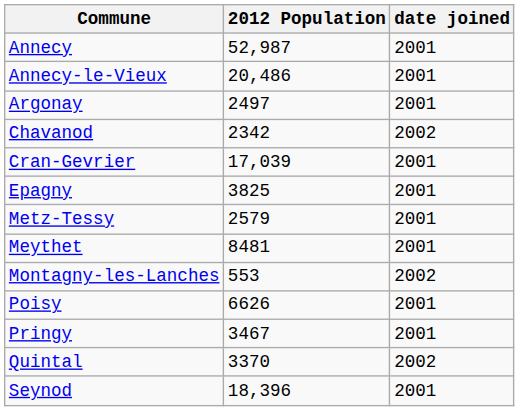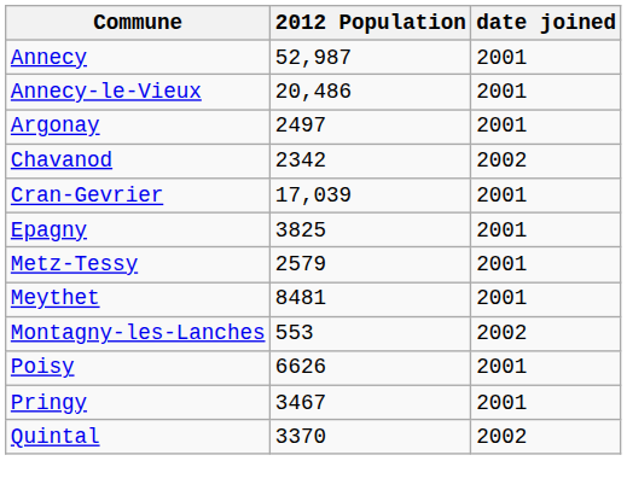 <table class="wikitable sortable">
 <tr>
 <th>Commune</th>
 <th>2012 Population</th>
 <th>date joined</th>
 </tr>
 <tr>
 <td><a href='#'>Annecy</a></td>
 <td>52,987</td>
 <td>2001</td>
 </tr>
 <tr>
 <td><a href='#'>Annecy-le-Vieux</a></td>
 <td>20,486</td>
 <td>2001</td>
 </tr>
 <tr>
 <td><a href='#'>Argonay</a></td>
 <td>2497</td>
 <td>2001</td>
 </tr>
 <tr>
 <td><a href='#'>Chavanod</a></td>
 <td>2342</td>
 <td>2002</td>
 </tr>
 <tr>
 <td><a href='#'>Cran-Gevrier</a></td>
 <td>17,039</td>
 <td>2001</td>
 </tr>
 <tr>
 <td><a href='#'>Epagny</a></td>
 <td>3825</td>
 <td>2001</td>
 </tr>
 <tr>
 <td><a href='#'>Metz-Tessy</a></td>
 <td>2579</td>
 <td>2001</td>
 </tr>
 <tr>
 <td><a href='#'>Meythet</a></td>
 <td>8481</td>
 <td>2001</td>
 </tr>
 <tr>
 <td><a href='#'>Montagny-les-Lanches</a></td>
 <td>553</td>
 <td>2002</td>
 </tr>
 <tr>
 <td><a href='#'>Poisy</a></td>
 <td>6626</td>
 <td>2001</td>
 </tr>
 <tr>
 <td><a href='#'>Pringy</a></td>
 <td>3467</td>
 <td>2001</td>
 </tr>
 <tr>
 <td><a href='#'>Quintal</a></td>
 <td>3370</td>
 <td>2002</td>
 </tr>
-<tr>
-<td><a href='#'>Seynod</a></td>
-<td>18,396</td>
-<td>2001</td>
-</tr>
 </table>
